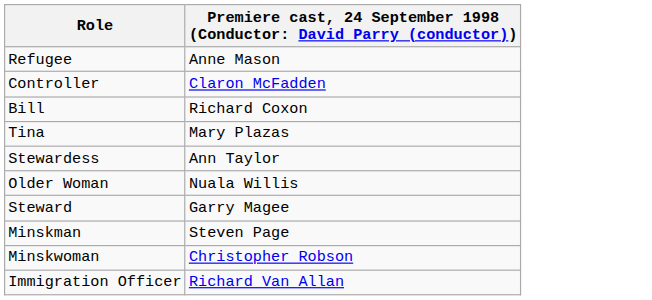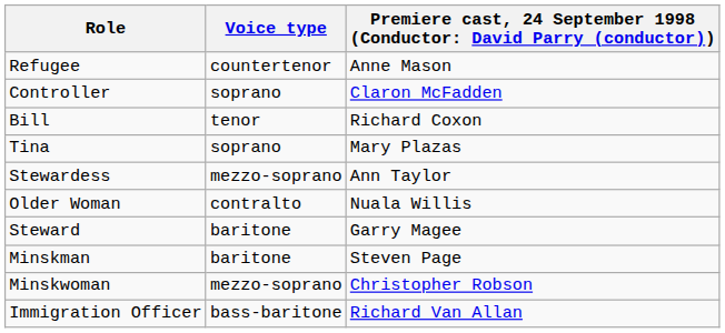 <table class="wikitable">
 <tr>
 <th>Role</th>
+<th><a href='#'>Voice type</a></th>
 <th>Premiere cast, 24 September 1998<br>(Conductor: <a href='#'>David Parry (conductor)</a>)</th>
 </tr>
 <tr>
 <td>Refugee</td>
+<td>countertenor</td>
 <td>Anne Mason</td>
 </tr>
 <tr>
 <td>Controller</td>
+<td>soprano</td>
 <td><a href='#'>Claron McFadden</a></td>
 </tr>
 <tr>
 <td>Bill</td>
+<td>tenor</td>
 <td>Richard Coxon</td>
 </tr>
 <tr>
 <td>Tina</td>
+<td>soprano</td>
 <td>Mary Plazas</td>
 </tr>
 <tr>
 <td>Stewardess</td>
+<td>mezzo-soprano</td>
 <td>Ann Taylor</td>
 </tr>
 <tr>
 <td>Older Woman</td>
+<td>contralto</td>
 <td>Nuala Willis</td>
 </tr>
 <tr>
 <td>Steward</td>
+<td>baritone</td>
 <td>Garry Magee</td>
 </tr>
 <tr>
 <td>Minskman</td>
+<td>baritone</td>
 <td>Steven Page</td>
 </tr>
 <tr>
 <td>Minskwoman</td>
+<td>mezzo-soprano</td>
 <td><a href='#'>Christopher Robson</a></td>
 </tr>
 <tr>
 <td>Immigration Officer</td>
+<td>bass-baritone</td>
 <td><a href='#'>Richard Van Allan</a></td>
 </tr>
 </table>
